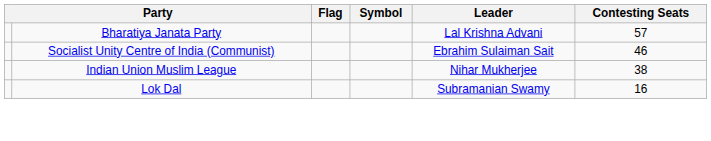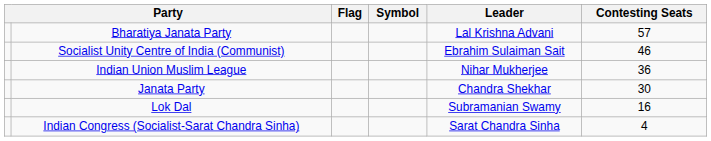 <table class="wikitable" width="60%" style="text-align:center">
 <tr>
 <th colspan="2">Party</th>
 <th>Flag</th>
 <th>Symbol</th>
 <th>Leader</th>
 <th>Contesting Seats</th>
 </tr>
 <tr>
 <td></td>
 <td><a href='#'>Bharatiya Janata Party</a></td>
 <td></td>
 <td></td>
 <td><a href='#'>Lal Krishna Advani</a></td>
 <td>57</td>
 </tr>
 <tr>
 <td></td>
 <td><a href='#'>Socialist Unity Centre of India (Communist)</a></td>
 <td></td>
 <td></td>
 <td><a href='#'>Ebrahim Sulaiman Sait</a></td>
 <td>46</td>
 </tr>
 <tr>
 <td></td>
 <td><a href='#'>Indian Union Muslim League</a></td>
 <td></td>
 <td></td>
 <td><a href='#'>Nihar Mukherjee</a></td>
-<td>38</td>
+<td>36</td>
+</tr>
+<tr>
+<td></td>
+<td><a href='#'>Janata Party</a></td>
+<td></td>
+<td></td>
+<td><a href='#'>Chandra Shekhar</a></td>
+<td>30</td>
 </tr>
 <tr>
 <td></td>
 <td><a href='#'>Lok Dal</a></td>
 <td></td>
 <td></td>
 <td><a href='#'>Subramanian Swamy</a></td>
 <td>16</td>
 </tr>
+<tr>
+<td></td>
+<td><a href='#'>Indian Congress (Socialist-Sarat Chandra Sinha)</a></td>
+<td></td>
+<td></td>
+<td><a href='#'>Sarat Chandra Sinha</a></td>
+<td>4</td>
+</tr>
 </table>
